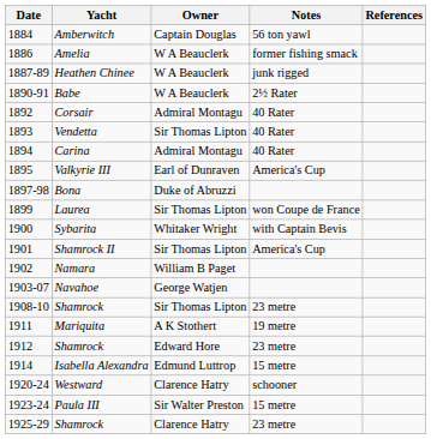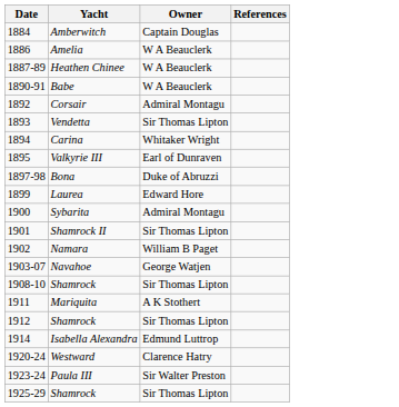 <table class="wikitable">
 <tr>
 <th>Date</th>
 <th>Yacht</th>
 <th>Owner</th>
-<th>Notes</th>
 <th>References</th>
 </tr>
 <tr>
 <td>1884</td>
 <td><em>Amberwitch</em></td>
 <td>Captain Douglas</td>
-<td>56 ton yawl</td>
 <td></td>
 </tr>
 <tr>
 <td>1886</td>
 <td><em>Amelia</em></td>
 <td>W A Beauclerk</td>
-<td>former fishing smack</td>
 <td></td>
 </tr>
 <tr>
 <td>1887-89</td>
 <td><em>Heathen Chinee</em></td>
 <td>W A Beauclerk</td>
-<td>junk rigged</td>
 <td></td>
 </tr>
 <tr>
 <td>1890-91</td>
 <td><em>Babe</em></td>
 <td>W A Beauclerk</td>
-<td>2½ Rater</td>
 <td></td>
 </tr>
 <tr>
 <td>1892</td>
 <td><em>Corsair</em></td>
 <td>Admiral Montagu</td>
-<td>40 Rater</td>
 <td></td>
 </tr>
 <tr>
 <td>1893</td>
 <td><em>Vendetta</em></td>
 <td>Sir Thomas Lipton</td>
-<td>40 Rater</td>
 <td></td>
 </tr>
 <tr>
 <td>1894</td>
 <td><em>Carina</em></td>
-<td>Admiral Montagu</td>
-<td>40 Rater</td>
+<td>Whitaker Wright</td>
 <td></td>
 </tr>
 <tr>
 <td>1895</td>
 <td><em>Valkyrie III</em></td>
 <td>Earl of Dunraven</td>
-<td>America's Cup</td>
 <td></td>
 </tr>
 <tr>
 <td>1897-98</td>
 <td><em>Bona</em></td>
 <td>Duke of Abruzzi</td>
 <td></td>
-<td></td>
 </tr>
 <tr>
 <td>1899</td>
 <td><em>Laurea</em></td>
-<td>Sir Thomas Lipton</td>
-<td>won Coupe de France</td>
+<td>Edward Hore</td>
 <td></td>
 </tr>
 <tr>
 <td>1900</td>
 <td><em>Sybarita</em></td>
-<td>Whitaker Wright</td>
-<td>with Captain Bevis</td>
+<td>Admiral Montagu</td>
 <td></td>
 </tr>
 <tr>
 <td>1901</td>
 <td><em>Shamrock II</em></td>
 <td>Sir Thomas Lipton</td>
-<td>America's Cup</td>
 <td></td>
 </tr>
 <tr>
 <td>1902</td>
 <td><em>Namara</em></td>
 <td>William B Paget</td>
 <td></td>
-<td></td>
 </tr>
 <tr>
 <td>1903-07</td>
 <td><em>Navahoe</em></td>
 <td>George Watjen</td>
 <td></td>
-<td></td>
 </tr>
 <tr>
 <td>1908-10</td>
 <td><em>Shamrock</em></td>
 <td>Sir Thomas Lipton</td>
-<td>23 metre</td>
 <td></td>
 </tr>
 <tr>
 <td>1911</td>
 <td><em>Mariquita</em></td>
 <td>A K Stothert</td>
-<td>19 metre</td>
 <td></td>
 </tr>
 <tr>
 <td>1912</td>
 <td><em>Shamrock</em></td>
-<td>Edward Hore</td>
-<td>23 metre</td>
+<td>Sir Thomas Lipton</td>
 <td></td>
 </tr>
 <tr>
 <td>1914</td>
 <td><em>Isabella Alexandra</em></td>
 <td>Edmund Luttrop</td>
-<td>15 metre</td>
 <td></td>
 </tr>
 <tr>
 <td>1920-24</td>
 <td><em>Westward</em></td>
 <td>Clarence Hatry</td>
-<td>schooner</td>
 <td></td>
 </tr>
 <tr>
 <td>1923-24</td>
 <td><em>Paula  III</em></td>
 <td>Sir Walter Preston</td>
-<td>15 metre</td>
 <td></td>
 </tr>
 <tr>
 <td>1925-29</td>
 <td><em>Shamrock</em></td>
-<td>Clarence Hatry</td>
-<td>23 metre</td>
+<td>Sir Thomas Lipton</td>
 <td></td>
 </tr>
 </table>
